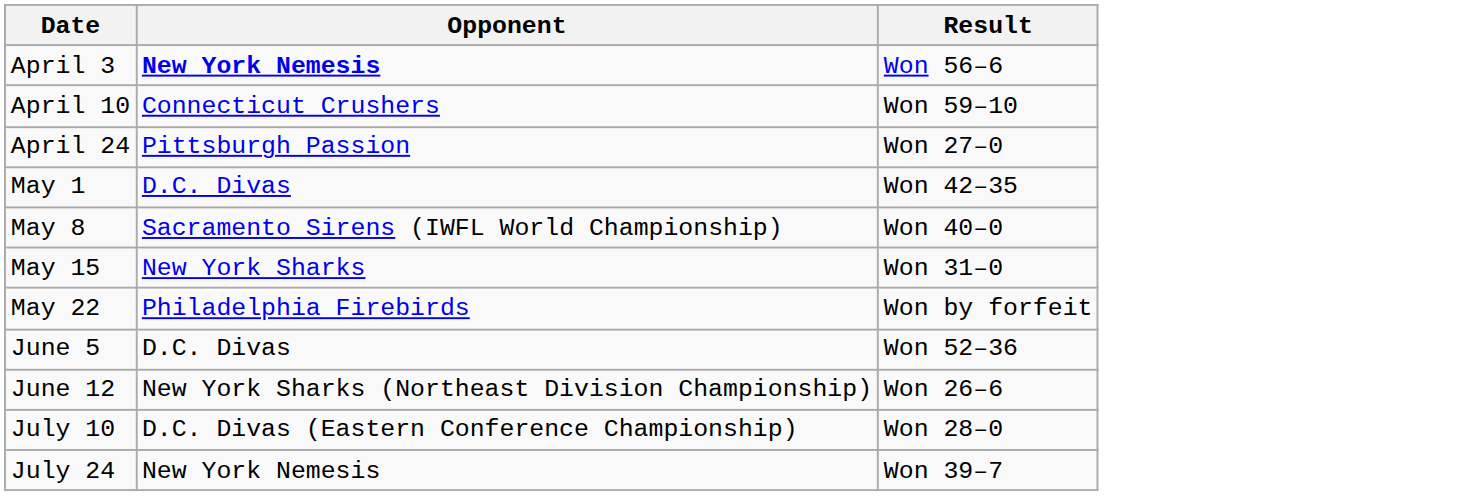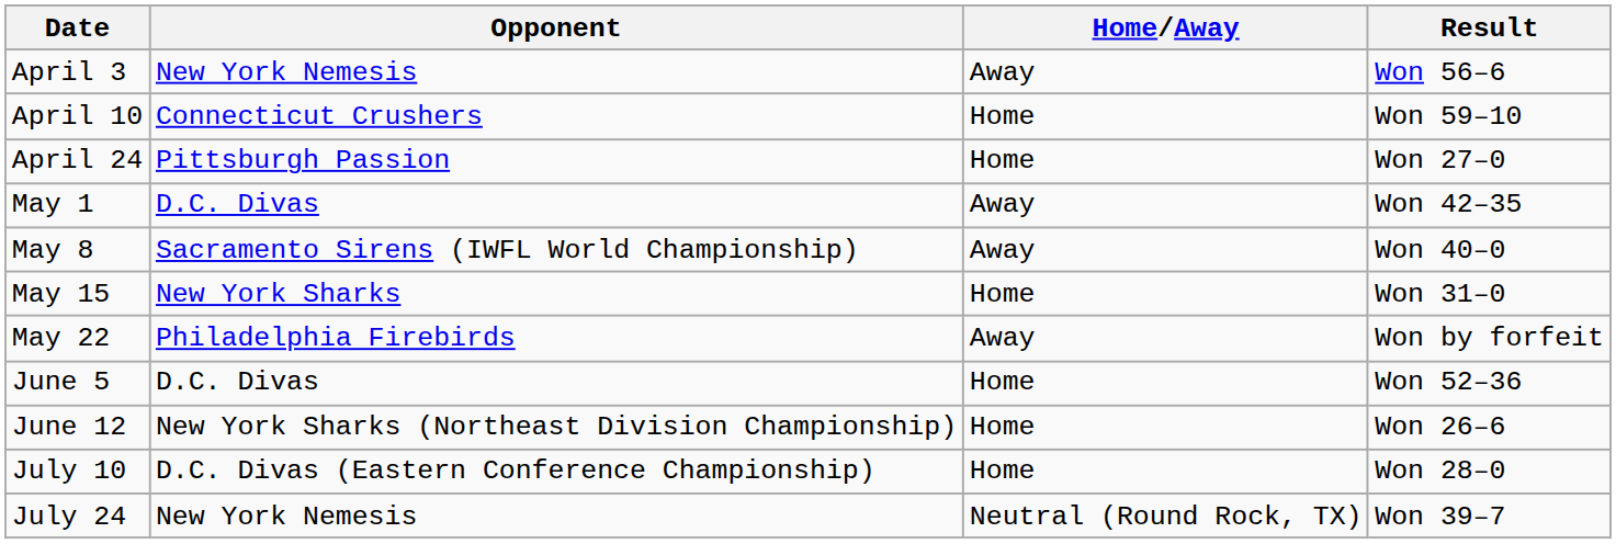 <table class="wikitable">
 <tr>
 <th>Date</th>
 <th>Opponent</th>
+<th><a href='#'>Home</a>/<a href='#'>Away</a></th>
 <th>Result</th>
 </tr>
 <tr>
 <td>April 3</td>
-<td><strong><a href='#'>New York Nemesis</a></strong></td>
+<td><a href='#'>New York Nemesis</a></td>
+<td>Away</td>
 <td><a href='#'>Won</a> 56–6</td>
 </tr>
 <tr>
 <td>April 10</td>
 <td><a href='#'>Connecticut Crushers</a></td>
+<td>Home</td>
 <td>Won 59–10</td>
 </tr>
 <tr>
 <td>April 24</td>
 <td><a href='#'>Pittsburgh Passion</a></td>
+<td>Home</td>
 <td>Won 27–0</td>
 </tr>
 <tr>
 <td>May 1</td>
 <td><a href='#'>D.C. Divas</a></td>
+<td>Away</td>
 <td>Won 42–35</td>
 </tr>
 <tr>
 <td>May 8</td>
 <td><a href='#'>Sacramento Sirens</a> (IWFL World Championship)</td>
+<td>Away</td>
 <td>Won 40–0</td>
 </tr>
 <tr>
 <td>May 15</td>
 <td><a href='#'>New York Sharks</a></td>
+<td>Home</td>
 <td>Won 31–0</td>
 </tr>
 <tr>
 <td>May 22</td>
 <td><a href='#'>Philadelphia Firebirds</a></td>
+<td>Away</td>
 <td>Won by forfeit</td>
 </tr>
 <tr>
 <td>June 5</td>
 <td>D.C. Divas</td>
+<td>Home</td>
 <td>Won 52–36</td>
 </tr>
 <tr>
 <td>June 12</td>
 <td>New York Sharks (Northeast Division Championship)</td>
+<td>Home</td>
 <td>Won 26–6</td>
 </tr>
 <tr>
 <td>July 10</td>
 <td>D.C. Divas (Eastern Conference Championship)</td>
+<td>Home</td>
 <td>Won 28–0</td>
 </tr>
 <tr>
 <td>July 24</td>
 <td>New York Nemesis</td>
+<td>Neutral (Round Rock, TX)</td>
 <td>Won 39–7</td>
 </tr>
 </table>
